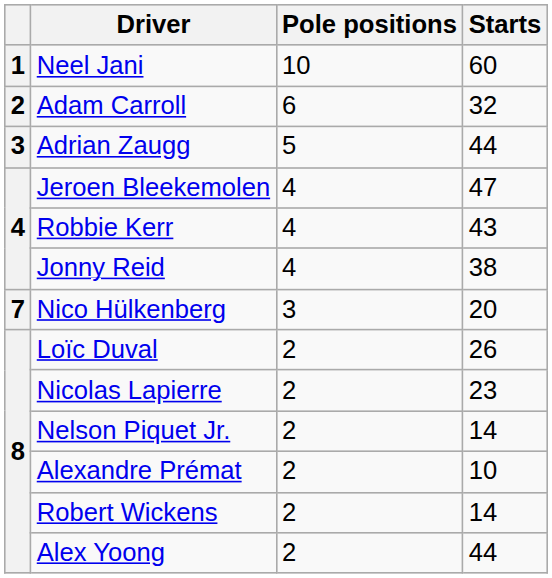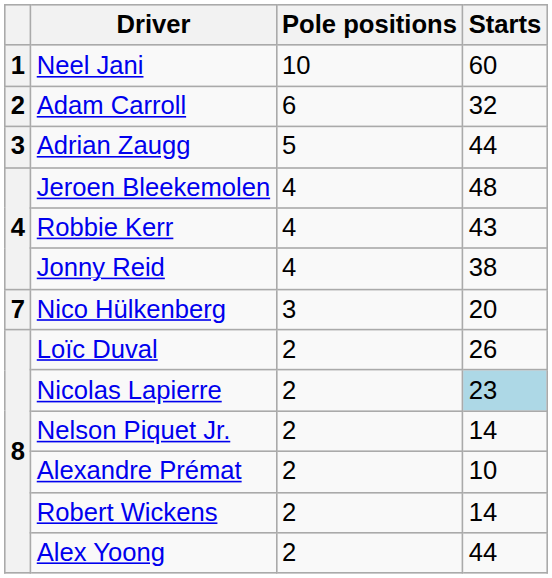 <table class="wikitable">
 <tr>
 <th></th>
 <th>Driver</th>
 <th>Pole positions</th>
 <th>Starts</th>
 </tr>
 <tr>
 <th>1</th>
 <td> <a href='#'>Neel Jani</a></td>
 <td>10</td>
 <td>60</td>
 </tr>
 <tr>
 <th>2</th>
 <td> <a href='#'>Adam Carroll</a></td>
 <td>6</td>
 <td>32</td>
 </tr>
 <tr>
 <th>3</th>
 <td> <a href='#'>Adrian Zaugg</a></td>
 <td>5</td>
 <td>44</td>
 </tr>
 <tr>
 <th rowspan=3>4</th>
 <td> <a href='#'>Jeroen Bleekemolen</a></td>
 <td>4</td>
-<td>47</td>
+<td>48</td>
 </tr>
 <tr>
 <td> <a href='#'>Robbie Kerr</a></td>
 <td>4</td>
 <td>43</td>
 </tr>
 <tr>
 <td> <a href='#'>Jonny Reid</a></td>
 <td>4</td>
 <td>38</td>
 </tr>
 <tr>
 <th>7</th>
 <td> <a href='#'>Nico Hülkenberg</a></td>
 <td>3</td>
 <td>20</td>
 </tr>
 <tr>
 <th rowspan=6>8</th>
 <td> <a href='#'>Loïc Duval</a></td>
 <td>2</td>
 <td>26</td>
 </tr>
 <tr>
 <td> <a href='#'>Nicolas Lapierre</a></td>
 <td>2</td>
-<td>23</td>
+<td style="background: lightblue;">23</td>
 </tr>
 <tr>
 <td> <a href='#'>Nelson Piquet Jr.</a></td>
 <td>2</td>
 <td>14</td>
 </tr>
 <tr>
 <td> <a href='#'>Alexandre Prémat</a></td>
 <td>2</td>
 <td>10</td>
 </tr>
 <tr>
 <td> <a href='#'>Robert Wickens</a></td>
 <td>2</td>
 <td>14</td>
 </tr>
 <tr>
 <td> <a href='#'>Alex Yoong</a></td>
 <td>2</td>
 <td>44</td>
 </tr>
 </table>
